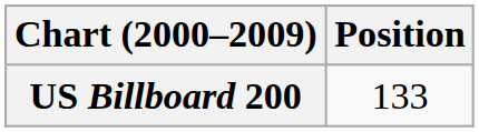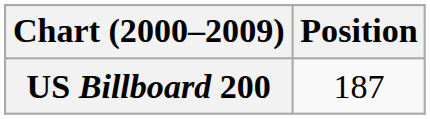 <table class="wikitable plainrowheaders">
 <tr>
 <th>Chart (2000–2009)</th>
 <th>Position</th>
 </tr>
 <tr>
 <th scope="row">US <em>Billboard</em> 200</th>
-<td style="text-align:center;">133</td>
+<td style="text-align:center;">187</td>
 </tr>
 </table>
